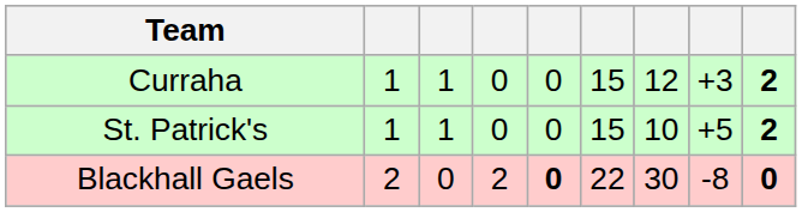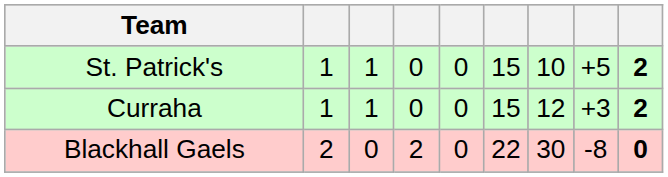 <table class="wikitable" style="text-align:center">
 <tr>
 <th style="width:175px;">Team</th>
 <th width="20"></th>
 <th width="20"></th>
 <th width="20"></th>
 <th width="20"></th>
 <th width="20"></th>
 <th width="20"></th>
 <th width="20"></th>
 <th width="20"></th>
 </tr>
 <tr style="background:#cfc;">
+<td>St. Patrick's</td>
+<td>1</td>
+<td>1</td>
+<td>0</td>
+<td>0</td>
+<td>15</td>
+<td>10</td>
+<td>+5</td>
+<td><strong>2</strong></td>
+</tr>
+<tr style="background:#cfc;">
 <td>Curraha</td>
 <td>1</td>
 <td>1</td>
 <td>0</td>
 <td>0</td>
 <td>15</td>
 <td>12</td>
 <td>+3</td>
 <td><strong>2</strong></td>
 </tr>
-<tr style="background:#cfc;">
-<td>St. Patrick's</td>
-<td>1</td>
-<td>1</td>
-<td>0</td>
-<td>0</td>
-<td>15</td>
-<td>10</td>
-<td>+5</td>
-<td><strong>2</strong></td>
-</tr>
 <tr style="background:#fcc;">
 <td>Blackhall Gaels</td>
 <td>2</td>
 <td>0</td>
 <td>2</td>
-<td><strong>0</strong></td>
+<td>0</td>
 <td>22</td>
 <td>30</td>
 <td>-8</td>
 <td><strong>0</strong></td>
 </tr>
 </table>
